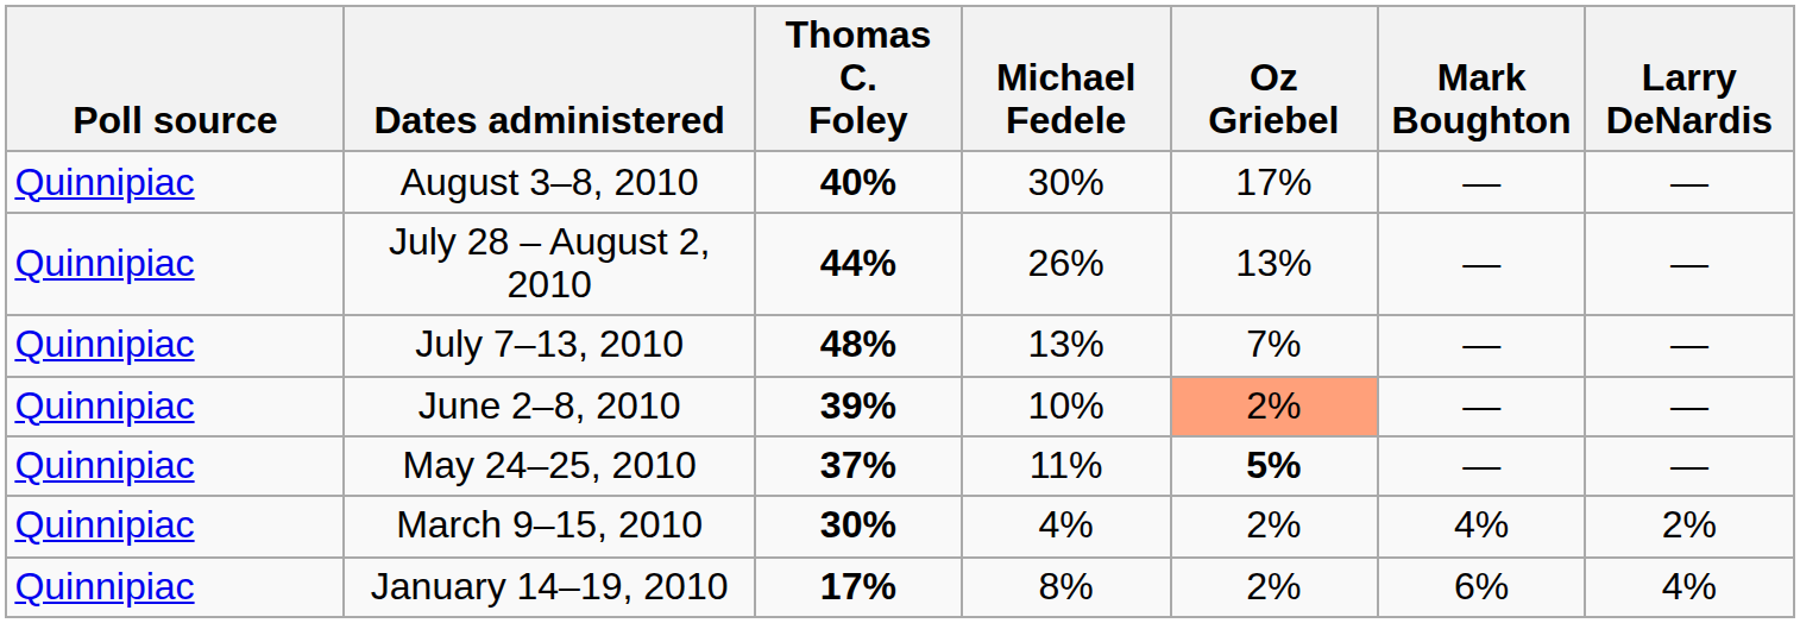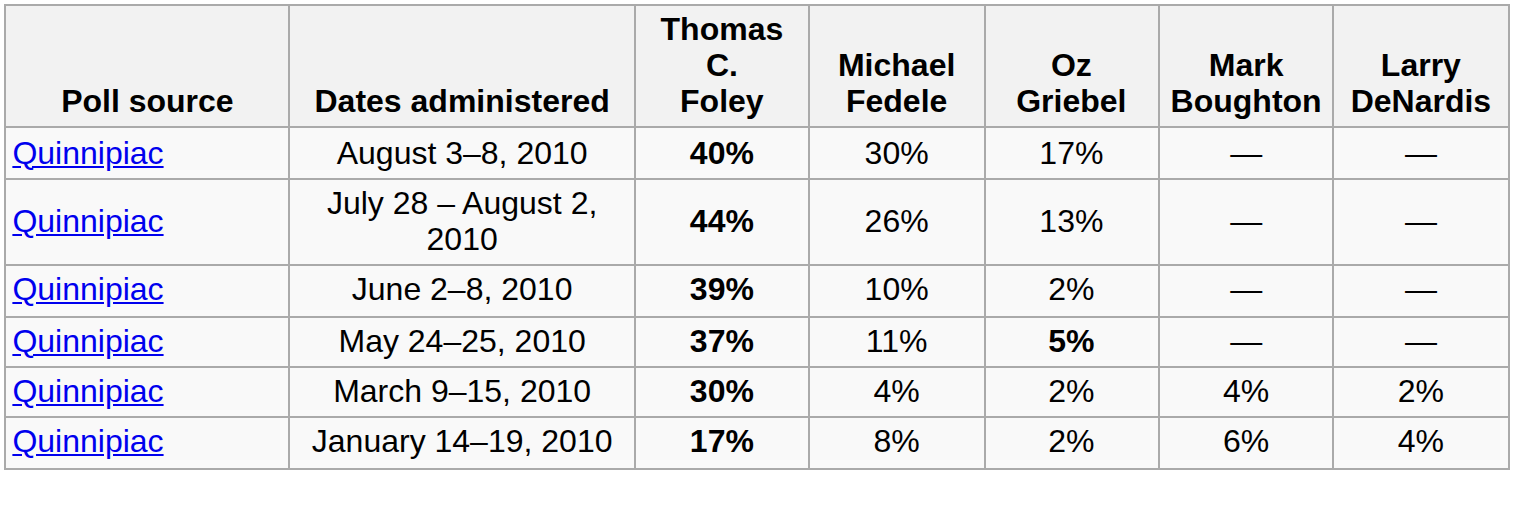 <table class="wikitable"  style="text-align:center; text-align:center;">
 <tr valign=bottom>
 <th style="width:135px;">Poll source</th>
 <th style="width:165px;">Dates administered</th>
 <th style="width:80px;">Thomas C.<br>Foley</th>
 <th style="width:80px;">Michael<br>Fedele</th>
 <th style="width:80px;">Oz<br>Griebel</th>
 <th style="width:80px;">Mark<br>Boughton</th>
 <th style="width:80px;">Larry<br>DeNardis</th>
 </tr>
 <tr>
 <td align=left><a href='#'>Quinnipiac</a></td>
 <td>August 3–8, 2010</td>
 <td><strong>40%</strong></td>
 <td>30%</td>
 <td>17%</td>
 <td>—</td>
 <td>—</td>
 </tr>
 <tr>
 <td align=left><a href='#'>Quinnipiac</a></td>
 <td>July 28 – August 2, 2010</td>
 <td><strong>44%</strong></td>
 <td>26%</td>
 <td>13%</td>
 <td>—</td>
 <td>—</td>
 </tr>
 <tr>
 <td align=left><a href='#'>Quinnipiac</a></td>
-<td>July 7–13, 2010</td>
-<td><strong>48%</strong></td>
-<td>13%</td>
-<td>7%</td>
-<td>—</td>
-<td>—</td>
-</tr>
-<tr>
-<td align=left><a href='#'>Quinnipiac</a></td>
 <td>June 2–8, 2010</td>
 <td><strong>39%</strong></td>
 <td>10%</td>
-<td style="background: lightsalmon;">2%</td>
+<td>2%</td>
 <td>—</td>
 <td>—</td>
 </tr>
 <tr>
 <td align=left><a href='#'>Quinnipiac</a></td>
 <td>May 24–25, 2010</td>
 <td><strong>37%</strong></td>
 <td>11%</td>
 <td><strong>5%</strong></td>
 <td>—</td>
 <td>—</td>
 </tr>
 <tr>
 <td align=left><a href='#'>Quinnipiac</a></td>
 <td>March 9–15, 2010</td>
 <td><strong>30%</strong></td>
 <td>4%</td>
 <td>2%</td>
 <td>4%</td>
 <td>2%</td>
 </tr>
 <tr>
 <td align=left><a href='#'>Quinnipiac</a></td>
 <td>January 14–19, 2010</td>
 <td><strong>17%</strong></td>
 <td>8%</td>
 <td>2%</td>
 <td>6%</td>
 <td>4%</td>
 </tr>
 </table>
